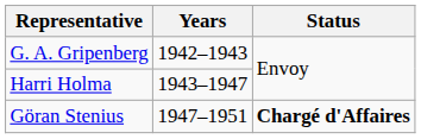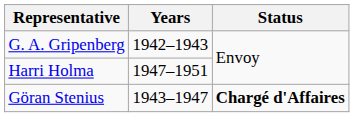 <table class="wikitable sortable">
 <tr>
 <th>Representative</th>
 <th>Years</th>
 <th>Status</th>
 </tr>
 <tr>
 <td><a href='#'>G. A. Gripenberg</a></td>
 <td>1942–1943</td>
 <td rowspan="2">Envoy</td>
 </tr>
 <tr>
 <td><a href='#'>Harri Holma</a></td>
-<td>1943–1947</td>
+<td>1947–1951</td>
 </tr>
 <tr>
 <td><a href='#'>Göran Stenius</a></td>
-<td>1947–1951</td>
+<td>1943–1947</td>
 <td><strong>Chargé d'Affaires</strong></td>
 </tr>
 </table>
